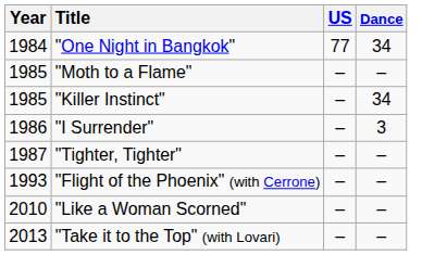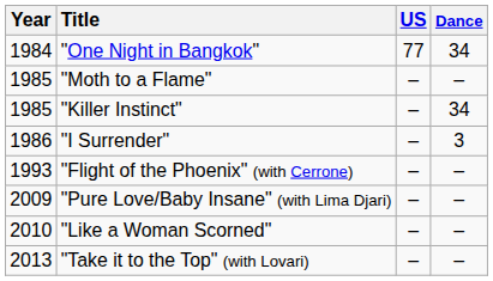 <table class="wikitable" style="text-align:center;">
 <tr>
 <th>Year</th>
 <th style="text-align:left;">Title</th>
 <th><a href='#'>US</a></th>
 <th><small><a href='#'>Dance</a></small></th>
 </tr>
 <tr>
 <td>1984</td>
 <td style="text-align:left;">"<a href='#'>One Night in Bangkok</a>"</td>
 <td>77</td>
 <td>34</td>
 </tr>
 <tr>
 <td>1985</td>
 <td style="text-align:left;">"Moth to a Flame"</td>
 <td>–</td>
 <td>–</td>
 </tr>
 <tr>
 <td>1985</td>
 <td style="text-align:left;">"Killer Instinct"</td>
 <td>–</td>
 <td>34</td>
 </tr>
 <tr>
 <td>1986</td>
 <td style="text-align:left;">"I Surrender"</td>
 <td>–</td>
 <td>3</td>
 </tr>
 <tr>
-<td>1987</td>
-<td style="text-align:left;">"Tighter, Tighter"</td>
+<td>1993</td>
+<td style="text-align:left;">"Flight of the Phoenix" <small>(with <a href='#'>Cerrone</a>)</small></td>
 <td>–</td>
 <td>–</td>
 </tr>
 <tr>
-<td>1993</td>
-<td style="text-align:left;">"Flight of the Phoenix" <small>(with <a href='#'>Cerrone</a>)</small></td>
+<td>2009</td>
+<td style="text-align:left;">"Pure Love/Baby Insane" <small>(with Lima Djari)</small></td>
 <td>–</td>
 <td>–</td>
 </tr>
 <tr>
 <td>2010</td>
 <td style="text-align:left;">"Like a Woman Scorned"</td>
 <td>–</td>
 <td>–</td>
 </tr>
 <tr>
 <td>2013</td>
 <td style="text-align:left;">"Take it to the Top" <small>(with Lovari)</small></td>
 <td>–</td>
 <td>–</td>
 </tr>
 </table>
